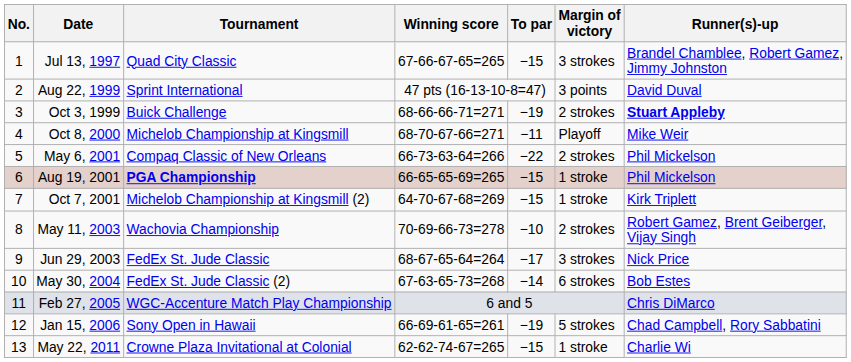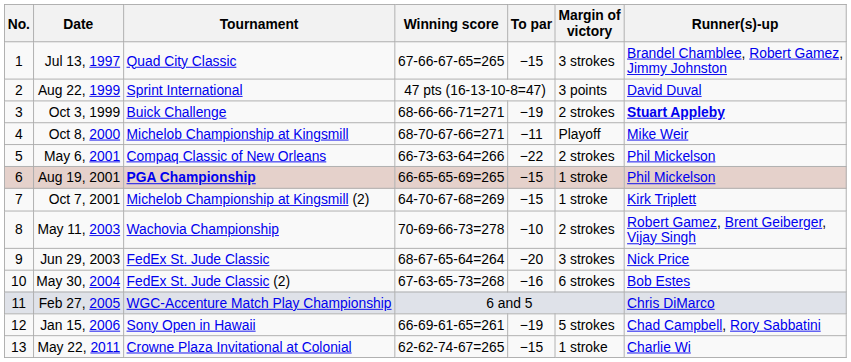 <table class="wikitable" style="font-size:95%;">
 <tr>
 <th>No.</th>
 <th>Date</th>
 <th>Tournament</th>
 <th>Winning score</th>
 <th>To par</th>
 <th>Margin of<br>victory</th>
 <th>Runner(s)-up</th>
 </tr>
 <tr>
 <td align=center>1</td>
 <td align=right>Jul 13, <a href='#'>1997</a></td>
 <td><a href='#'>Quad City Classic</a></td>
 <td>67-66-67-65=265</td>
 <td align=center>−15</td>
 <td>3 strokes</td>
 <td> <a href='#'>Brandel Chamblee</a>,  <a href='#'>Robert Gamez</a>,<br> <a href='#'>Jimmy Johnston</a></td>
 </tr>
 <tr>
 <td align=center>2</td>
 <td align=right>Aug 22, <a href='#'>1999</a></td>
 <td><a href='#'>Sprint International</a></td>
 <td align=center colspan=2>47 pts (16-13-10-8=47)</td>
 <td>3 points</td>
 <td> <a href='#'>David Duval</a></td>
 </tr>
 <tr>
 <td align=center>3</td>
 <td align=right>Oct 3, 1999</td>
 <td><a href='#'>Buick Challenge</a></td>
 <td>68-66-66-71=271</td>
 <td align=center>−19</td>
 <td>2 strokes</td>
 <td><strong> <a href='#'>Stuart Appleby</a></strong></td>
 </tr>
 <tr>
 <td align=center>4</td>
 <td align=right>Oct 8, <a href='#'>2000</a></td>
 <td><a href='#'>Michelob Championship at Kingsmill</a></td>
 <td>68-70-67-66=271</td>
 <td align=center>−11</td>
 <td>Playoff</td>
 <td> <a href='#'>Mike Weir</a></td>
 </tr>
 <tr>
 <td align=center>5</td>
 <td align=right>May 6, <a href='#'>2001</a></td>
 <td><a href='#'>Compaq Classic of New Orleans</a></td>
 <td>66-73-63-64=266</td>
 <td align=center>−22</td>
 <td>2 strokes</td>
 <td> <a href='#'>Phil Mickelson</a></td>
 </tr>
 <tr style="background:#e5d1cb;">
 <td align=center>6</td>
 <td align=right>Aug 19, 2001</td>
 <td><strong><a href='#'>PGA Championship</a></strong></td>
 <td>66-65-65-69=265</td>
 <td align=center>−15</td>
 <td>1 stroke</td>
 <td> <a href='#'>Phil Mickelson</a></td>
 </tr>
 <tr>
 <td align=center>7</td>
 <td align=right>Oct 7, 2001</td>
 <td><a href='#'>Michelob Championship at Kingsmill</a> (2)</td>
 <td>64-70-67-68=269</td>
 <td align=center>−15</td>
 <td>1 stroke</td>
 <td> <a href='#'>Kirk Triplett</a></td>
 </tr>
 <tr>
 <td align=center>8</td>
 <td align=right>May 11, <a href='#'>2003</a></td>
 <td><a href='#'>Wachovia Championship</a></td>
 <td>70-69-66-73=278</td>
 <td align=center>−10</td>
 <td>2 strokes</td>
 <td> <a href='#'>Robert Gamez</a>,  <a href='#'>Brent Geiberger</a>,<br> <a href='#'>Vijay Singh</a></td>
 </tr>
 <tr>
 <td align=center>9</td>
 <td align=right>Jun 29, 2003</td>
 <td><a href='#'>FedEx St. Jude Classic</a></td>
 <td>68-67-65-64=264</td>
-<td align=center>−17</td>
+<td align=center>−20</td>
 <td>3 strokes</td>
 <td> <a href='#'>Nick Price</a></td>
 </tr>
 <tr>
 <td align=center>10</td>
 <td align=right>May 30, <a href='#'>2004</a></td>
 <td><a href='#'>FedEx St. Jude Classic</a> (2)</td>
 <td>67-63-65-73=268</td>
-<td align=center>−14</td>
+<td align=center>−16</td>
 <td>6 strokes</td>
 <td> <a href='#'>Bob Estes</a></td>
 </tr>
 <tr style="background:#dfe2e9;">
 <td align=center>11</td>
 <td align=right>Feb 27, <a href='#'>2005</a></td>
 <td><a href='#'>WGC-Accenture Match Play Championship</a></td>
 <td colspan=3 align=center>6 and 5</td>
 <td> <a href='#'>Chris DiMarco</a></td>
 </tr>
 <tr>
 <td align=center>12</td>
 <td align=right>Jan 15, <a href='#'>2006</a></td>
 <td><a href='#'>Sony Open in Hawaii</a></td>
 <td>66-69-61-65=261</td>
 <td align=center>−19</td>
 <td>5 strokes</td>
 <td> <a href='#'>Chad Campbell</a>,  <a href='#'>Rory Sabbatini</a></td>
 </tr>
 <tr>
 <td align=center>13</td>
 <td align=right>May 22, <a href='#'>2011</a></td>
 <td><a href='#'>Crowne Plaza Invitational at Colonial</a></td>
 <td>62-62-74-67=265</td>
 <td align=center>−15</td>
 <td>1 stroke</td>
 <td> <a href='#'>Charlie Wi</a></td>
 </tr>
 </table>
